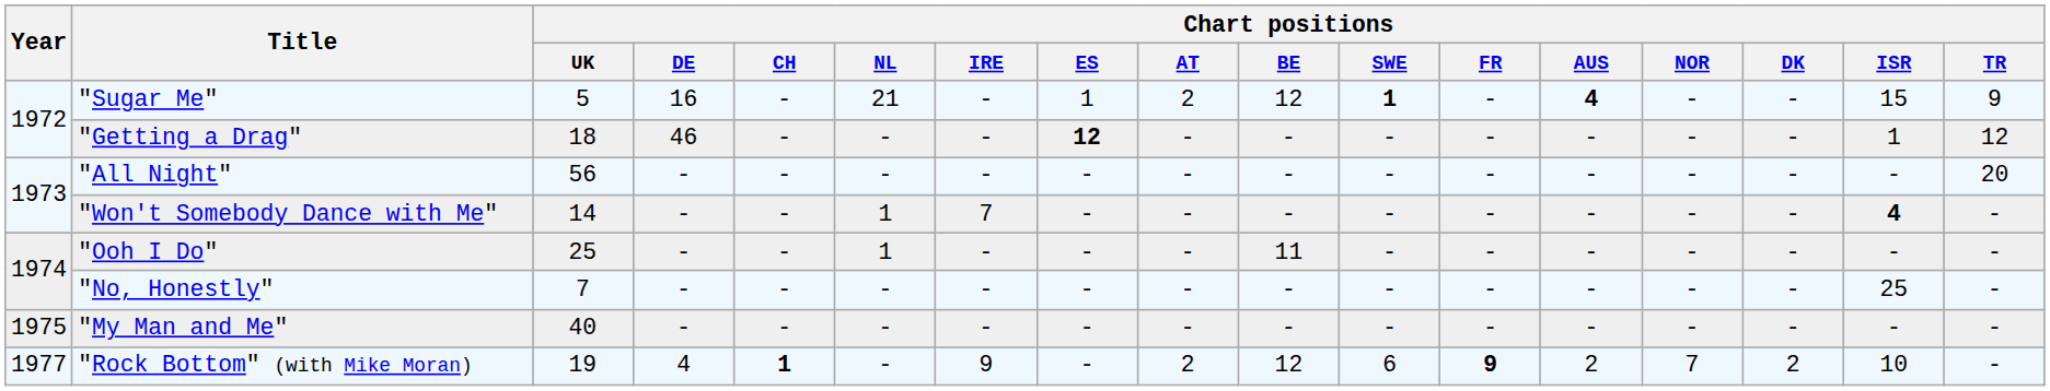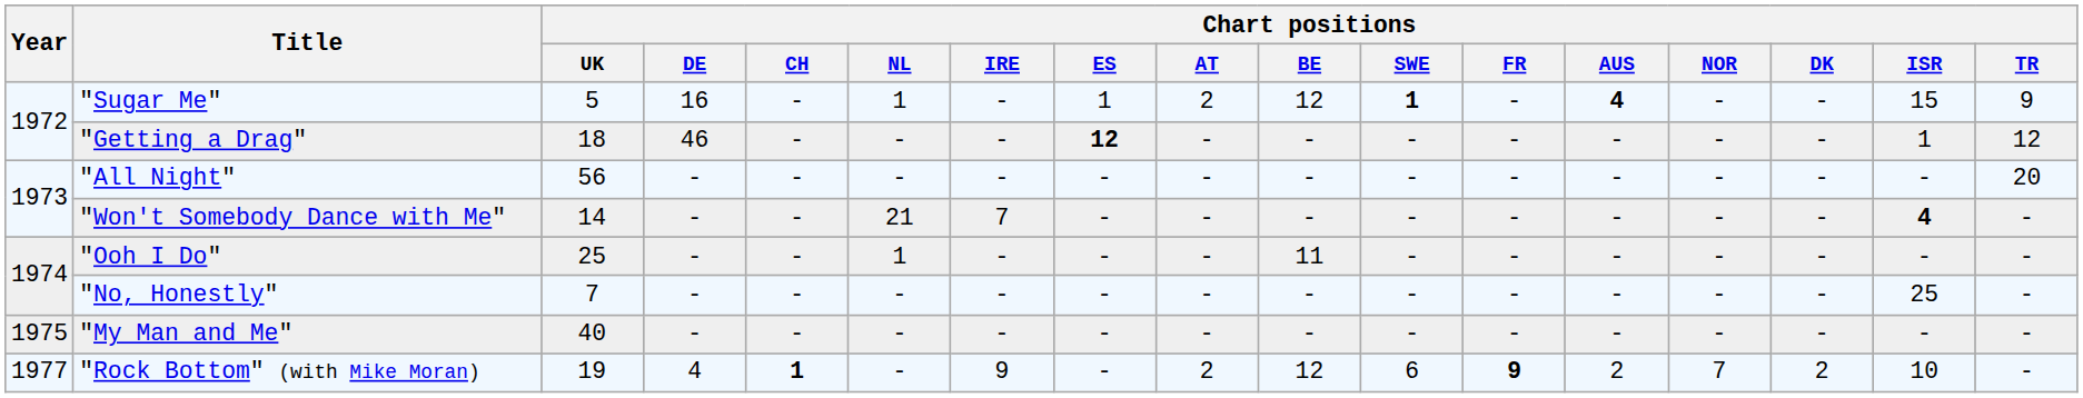 <table class="wikitable">
 <tr>
 <th style="width:28px;" rowspan="2">Year</th>
 <th style="width:250px;" rowspan="2">Title</th>
 <th colspan="15">Chart positions</th>
 </tr>
 <tr style="background:#ddd;">
 <th style="width:50px;"><small>UK</small></th>
 <th style="width:50px;"><small><a href='#'>DE</a></small></th>
 <th style="width:50px;"><small><a href='#'>CH</a></small></th>
 <th style="width:50px;"><small><a href='#'>NL</a></small></th>
 <th style="width:50px;"><small><a href='#'>IRE</a></small></th>
 <th style="width:50px;"><small><a href='#'>ES</a></small></th>
 <th style="width:50px;"><small><a href='#'>AT</a></small></th>
 <th style="width:50px;"><small><a href='#'>BE</a></small></th>
 <th style="width:50px;"><small><a href='#'>SWE</a></small></th>
 <th style="width:50px;"><small><a href='#'>FR</a></small></th>
 <th style="width:50px;"><small><a href='#'>AUS</a></small></th>
 <th style="width:50px;"><small><a href='#'>NOR</a></small></th>
 <th style="width:50px;"><small><a href='#'>DK</a></small></th>
 <th style="width:50px;"><small><a href='#'>ISR</a></small></th>
 <th style="width:50px;"><small><a href='#'>TR</a></small></th>
 </tr>
 <tr style="background:#f0f8ff;">
 <td style="text-align:left;" rowspan="2">1972</td>
 <td align="left">"<a href='#'>Sugar Me</a>"</td>
 <td style="text-align:center;">5</td>
 <td style="text-align:center;">16</td>
 <td style="text-align:center;">-</td>
-<td style="text-align:center;">21</td>
+<td style="text-align:center;">1</td>
 <td style="text-align:center;">-</td>
 <td style="text-align:center;">1</td>
 <td style="text-align:center;">2</td>
 <td style="text-align:center;">12</td>
 <td style="text-align:center;"><strong>1</strong></td>
 <td style="text-align:center;">-</td>
 <td style="text-align:center;"><strong>4</strong></td>
 <td style="text-align:center;">-</td>
 <td style="text-align:center;">-</td>
 <td style="text-align:center;">15</td>
 <td style="text-align:center;">9</td>
 </tr>
 <tr style="background:#efefef;">
 <td align="left">"<a href='#'>Getting a Drag</a>"</td>
 <td style="text-align:center;">18</td>
 <td style="text-align:center;">46</td>
 <td style="text-align:center;">-</td>
 <td style="text-align:center;">-</td>
 <td style="text-align:center;">-</td>
 <td style="text-align:center;"><strong>12</strong></td>
 <td style="text-align:center;">-</td>
 <td style="text-align:center;">-</td>
 <td style="text-align:center;">-</td>
 <td style="text-align:center;">-</td>
 <td style="text-align:center;">-</td>
 <td style="text-align:center;">-</td>
 <td style="text-align:center;">-</td>
 <td style="text-align:center;">1</td>
 <td style="text-align:center;">12</td>
 </tr>
 <tr style="background:#f0f8ff;">
 <td style="text-align:left;" rowspan="2">1973</td>
 <td align="left">"<a href='#'>All Night</a>"</td>
 <td style="text-align:center;">56</td>
 <td style="text-align:center;">-</td>
 <td style="text-align:center;">-</td>
 <td style="text-align:center;">-</td>
 <td style="text-align:center;">-</td>
 <td style="text-align:center;">-</td>
 <td style="text-align:center;">-</td>
 <td style="text-align:center;">-</td>
 <td style="text-align:center;">-</td>
 <td style="text-align:center;">-</td>
 <td style="text-align:center;">-</td>
 <td style="text-align:center;">-</td>
 <td style="text-align:center;">-</td>
 <td style="text-align:center;">-</td>
 <td style="text-align:center;">20</td>
 </tr>
 <tr style="background:#efefef;">
 <td align="left">"<a href='#'>Won't Somebody Dance with Me</a>"</td>
 <td style="text-align:center;">14</td>
 <td style="text-align:center;">-</td>
 <td style="text-align:center;">-</td>
-<td style="text-align:center;">1</td>
+<td style="text-align:center;">21</td>
 <td style="text-align:center;">7</td>
 <td style="text-align:center;">-</td>
 <td style="text-align:center;">-</td>
 <td style="text-align:center;">-</td>
 <td style="text-align:center;">-</td>
 <td style="text-align:center;">-</td>
 <td style="text-align:center;">-</td>
 <td style="text-align:center;">-</td>
 <td style="text-align:center;">-</td>
 <td style="text-align:center;"><strong>4</strong></td>
 <td style="text-align:center;">-</td>
 </tr>
 <tr style="background:#efefef;">
 <td style="text-align:left;" rowspan="2">1974</td>
 <td align="left">"<a href='#'>Ooh I Do</a>"</td>
 <td style="text-align:center;">25</td>
 <td style="text-align:center;">-</td>
 <td style="text-align:center;">-</td>
 <td style="text-align:center;">1</td>
 <td style="text-align:center;">-</td>
 <td style="text-align:center;">-</td>
 <td style="text-align:center;">-</td>
 <td style="text-align:center;">11</td>
 <td style="text-align:center;">-</td>
 <td style="text-align:center;">-</td>
 <td style="text-align:center;">-</td>
 <td style="text-align:center;">-</td>
 <td style="text-align:center;">-</td>
 <td style="text-align:center;">-</td>
 <td style="text-align:center;">-</td>
 </tr>
 <tr style="background:#f0f8ff;">
 <td align="left">"<a href='#'>No, Honestly</a>"</td>
 <td style="text-align:center;">7</td>
 <td style="text-align:center;">-</td>
 <td style="text-align:center;">-</td>
 <td style="text-align:center;">-</td>
 <td style="text-align:center;">-</td>
 <td style="text-align:center;">-</td>
 <td style="text-align:center;">-</td>
 <td style="text-align:center;">-</td>
 <td style="text-align:center;">-</td>
 <td style="text-align:center;">-</td>
 <td style="text-align:center;">-</td>
 <td style="text-align:center;">-</td>
 <td style="text-align:center;">-</td>
 <td style="text-align:center;">25</td>
 <td style="text-align:center;">-</td>
 </tr>
 <tr style="background:#efefef;">
 <td style="text-align:left;">1975</td>
 <td align="left">"<a href='#'>My Man and Me</a>"</td>
 <td style="text-align:center;">40</td>
 <td style="text-align:center;">-</td>
 <td style="text-align:center;">-</td>
 <td style="text-align:center;">-</td>
 <td style="text-align:center;">-</td>
 <td style="text-align:center;">-</td>
 <td style="text-align:center;">-</td>
 <td style="text-align:center;">-</td>
 <td style="text-align:center;">-</td>
 <td style="text-align:center;">-</td>
 <td style="text-align:center;">-</td>
 <td style="text-align:center;">-</td>
 <td style="text-align:center;">-</td>
 <td style="text-align:center;">-</td>
 <td style="text-align:center;">-</td>
 </tr>
 <tr style="background:#f0f8ff;">
 <td style="text-align:left;">1977</td>
 <td align="left">"<a href='#'>Rock Bottom</a>" <small>(with <a href='#'>Mike Moran</a>)</small></td>
 <td style="text-align:center;">19</td>
 <td style="text-align:center;">4</td>
 <td style="text-align:center;"><strong>1</strong></td>
 <td style="text-align:center;">-</td>
 <td style="text-align:center;">9</td>
 <td style="text-align:center;">-</td>
 <td style="text-align:center;">2</td>
 <td style="text-align:center;">12</td>
 <td style="text-align:center;">6</td>
 <td style="text-align:center;"><strong>9</strong></td>
 <td style="text-align:center;">2</td>
 <td style="text-align:center;">7</td>
 <td style="text-align:center;">2</td>
 <td style="text-align:center;">10</td>
 <td style="text-align:center;">-</td>
 </tr>
 </table>
